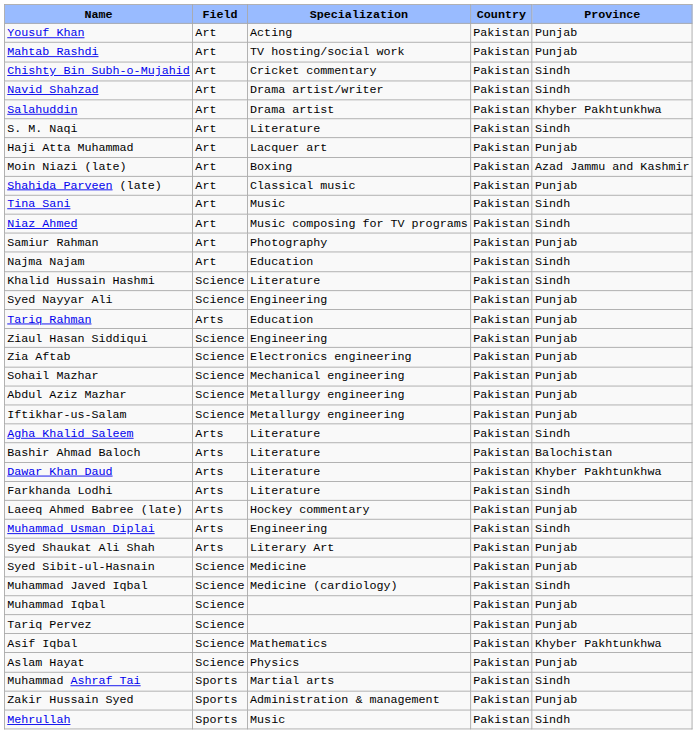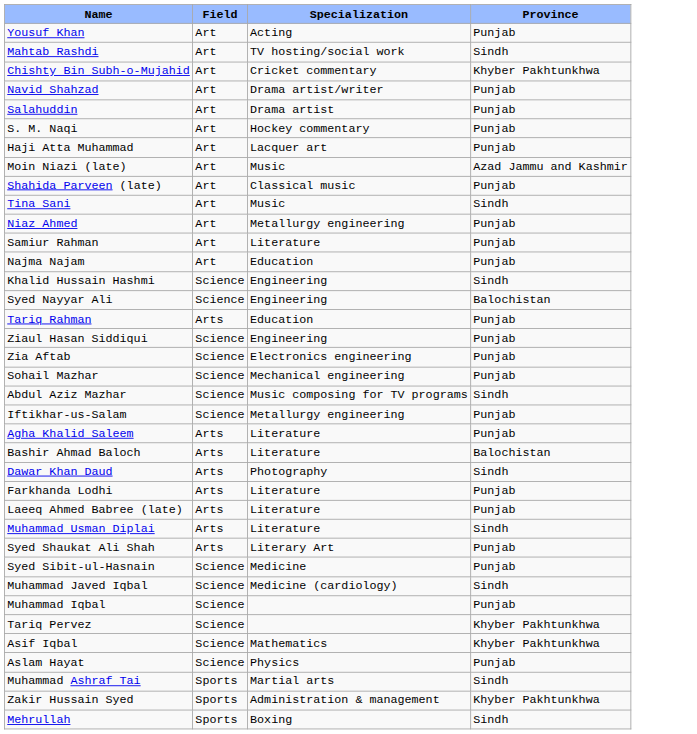 <table class="wikitable">
 <tr>
 <th style="background:#9BF"><span>Name</span></th>
 <th style="background:#9BF"><span>Field</span></th>
 <th style="background:#9BF"><span>Specialization</span></th>
-<th style="background:#9BF"><span>Country</span></th>
 <th style="background:#9BF"><span>Province</span></th>
 </tr>
 <tr>
 <td><a href='#'>Yousuf Khan</a></td>
 <td>Art</td>
 <td>Acting</td>
-<td>Pakistan</td>
 <td>Punjab</td>
 </tr>
 <tr>
 <td><a href='#'>Mahtab Rashdi</a></td>
 <td>Art</td>
 <td>TV hosting/social work</td>
-<td>Pakistan</td>
-<td>Punjab</td>
+<td>Sindh</td>
 </tr>
 <tr>
 <td><a href='#'>Chishty Bin Subh-o-Mujahid</a></td>
 <td>Art</td>
 <td>Cricket commentary</td>
-<td>Pakistan</td>
-<td>Sindh</td>
+<td>Khyber Pakhtunkhwa</td>
 </tr>
 <tr>
 <td><a href='#'>Navid Shahzad</a></td>
 <td>Art</td>
 <td>Drama artist/writer</td>
-<td>Pakistan</td>
-<td>Sindh</td>
+<td>Punjab</td>
 </tr>
 <tr>
 <td><a href='#'>Salahuddin</a></td>
 <td>Art</td>
 <td>Drama artist</td>
-<td>Pakistan</td>
-<td>Khyber Pakhtunkhwa</td>
+<td>Punjab</td>
 </tr>
 <tr>
 <td>S. M. Naqi</td>
 <td>Art</td>
-<td>Literature</td>
-<td>Pakistan</td>
-<td>Sindh</td>
+<td>Hockey commentary</td>
+<td>Punjab</td>
 </tr>
 <tr>
 <td>Haji Atta Muhammad</td>
 <td>Art</td>
 <td>Lacquer art</td>
-<td>Pakistan</td>
 <td>Punjab</td>
 </tr>
 <tr>
 <td>Moin Niazi (late)</td>
 <td>Art</td>
-<td>Boxing</td>
-<td>Pakistan</td>
+<td>Music</td>
 <td>Azad Jammu and Kashmir</td>
 </tr>
 <tr>
 <td><a href='#'>Shahida Parveen</a> (late)</td>
 <td>Art</td>
 <td>Classical music</td>
-<td>Pakistan</td>
 <td>Punjab</td>
 </tr>
 <tr>
 <td><a href='#'>Tina Sani</a></td>
 <td>Art</td>
 <td>Music</td>
-<td>Pakistan</td>
 <td>Sindh</td>
 </tr>
 <tr>
 <td><a href='#'>Niaz Ahmed</a></td>
 <td>Art</td>
-<td>Music composing for TV programs</td>
-<td>Pakistan</td>
-<td>Sindh</td>
+<td>Metallurgy engineering</td>
+<td>Punjab</td>
 </tr>
 <tr>
 <td>Samiur Rahman</td>
 <td>Art</td>
-<td>Photography</td>
-<td>Pakistan</td>
+<td>Literature</td>
 <td>Punjab</td>
 </tr>
 <tr>
 <td>Najma Najam</td>
 <td>Art</td>
 <td>Education</td>
-<td>Pakistan</td>
-<td>Sindh</td>
+<td>Punjab</td>
 </tr>
 <tr>
 <td>Khalid Hussain Hashmi</td>
 <td>Science</td>
-<td>Literature</td>
-<td>Pakistan</td>
+<td>Engineering</td>
 <td>Sindh</td>
 </tr>
 <tr>
 <td>Syed Nayyar Ali</td>
 <td>Science</td>
 <td>Engineering</td>
-<td>Pakistan</td>
-<td>Punjab</td>
+<td>Balochistan</td>
 </tr>
 <tr>
 <td><a href='#'>Tariq Rahman</a></td>
 <td>Arts</td>
 <td>Education</td>
-<td>Pakistan</td>
 <td>Punjab</td>
 </tr>
 <tr>
 <td>Ziaul Hasan Siddiqui</td>
 <td>Science</td>
 <td>Engineering</td>
-<td>Pakistan</td>
 <td>Punjab</td>
 </tr>
 <tr>
 <td>Zia Aftab</td>
 <td>Science</td>
 <td>Electronics engineering</td>
-<td>Pakistan</td>
 <td>Punjab</td>
 </tr>
 <tr>
 <td>Sohail Mazhar</td>
 <td>Science</td>
 <td>Mechanical engineering</td>
-<td>Pakistan</td>
 <td>Punjab</td>
 </tr>
 <tr>
 <td>Abdul Aziz Mazhar</td>
 <td>Science</td>
-<td>Metallurgy engineering</td>
-<td>Pakistan</td>
-<td>Punjab</td>
+<td>Music composing for TV programs</td>
+<td>Sindh</td>
 </tr>
 <tr>
 <td>Iftikhar-us-Salam</td>
 <td>Science</td>
 <td>Metallurgy engineering</td>
-<td>Pakistan</td>
 <td>Punjab</td>
 </tr>
 <tr>
 <td><a href='#'>Agha Khalid Saleem</a></td>
 <td>Arts</td>
 <td>Literature</td>
-<td>Pakistan</td>
-<td>Sindh</td>
+<td>Punjab</td>
 </tr>
 <tr>
 <td>Bashir Ahmad Baloch</td>
 <td>Arts</td>
 <td>Literature</td>
-<td>Pakistan</td>
 <td>Balochistan</td>
 </tr>
 <tr>
 <td><a href='#'>Dawar Khan Daud</a></td>
 <td>Arts</td>
-<td>Literature</td>
-<td>Pakistan</td>
-<td>Khyber Pakhtunkhwa</td>
+<td>Photography</td>
+<td>Sindh</td>
 </tr>
 <tr>
 <td>Farkhanda Lodhi</td>
 <td>Arts</td>
 <td>Literature</td>
-<td>Pakistan</td>
-<td>Sindh</td>
+<td>Punjab</td>
 </tr>
 <tr>
 <td>Laeeq Ahmed Babree (late)</td>
 <td>Arts</td>
-<td>Hockey commentary</td>
-<td>Pakistan</td>
+<td>Literature</td>
 <td>Punjab</td>
 </tr>
 <tr>
 <td><a href='#'>Muhammad Usman Diplai</a></td>
 <td>Arts</td>
-<td>Engineering</td>
-<td>Pakistan</td>
+<td>Literature</td>
 <td>Sindh</td>
 </tr>
 <tr>
 <td>Syed Shaukat Ali Shah</td>
 <td>Arts</td>
 <td>Literary Art</td>
-<td>Pakistan</td>
 <td>Punjab</td>
 </tr>
 <tr>
 <td>Syed Sibit-ul-Hasnain</td>
 <td>Science</td>
 <td>Medicine</td>
-<td>Pakistan</td>
 <td>Punjab</td>
 </tr>
 <tr>
 <td>Muhammad Javed Iqbal</td>
 <td>Science</td>
 <td>Medicine (cardiology)</td>
-<td>Pakistan</td>
 <td>Sindh</td>
 </tr>
 <tr>
 <td>Muhammad Iqbal</td>
 <td>Science</td>
 <td></td>
-<td>Pakistan</td>
 <td>Punjab</td>
 </tr>
 <tr>
 <td>Tariq Pervez</td>
 <td>Science</td>
 <td></td>
-<td>Pakistan</td>
-<td>Punjab</td>
+<td>Khyber Pakhtunkhwa</td>
 </tr>
 <tr>
 <td>Asif Iqbal</td>
 <td>Science</td>
 <td>Mathematics</td>
-<td>Pakistan</td>
 <td>Khyber Pakhtunkhwa</td>
 </tr>
 <tr>
 <td>Aslam Hayat</td>
 <td>Science</td>
 <td>Physics</td>
-<td>Pakistan</td>
 <td>Punjab</td>
 </tr>
 <tr>
 <td>Muhammad <a href='#'>Ashraf Tai</a></td>
 <td>Sports</td>
 <td>Martial arts</td>
-<td>Pakistan</td>
 <td>Sindh</td>
 </tr>
 <tr>
 <td>Zakir Hussain Syed</td>
 <td>Sports</td>
 <td>Administration & management</td>
-<td>Pakistan</td>
-<td>Punjab</td>
+<td>Khyber Pakhtunkhwa</td>
 </tr>
 <tr>
 <td><a href='#'>Mehrullah</a></td>
 <td>Sports</td>
-<td>Music</td>
-<td>Pakistan</td>
+<td>Boxing</td>
 <td>Sindh</td>
 </tr>
 </table>
